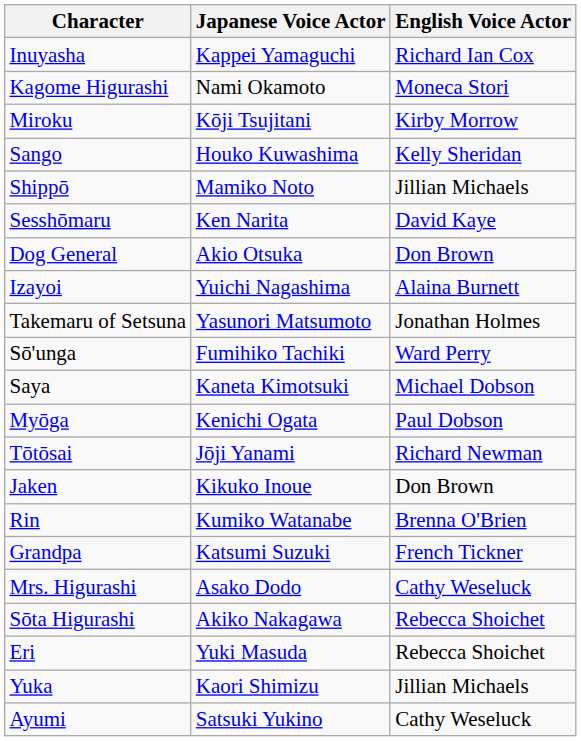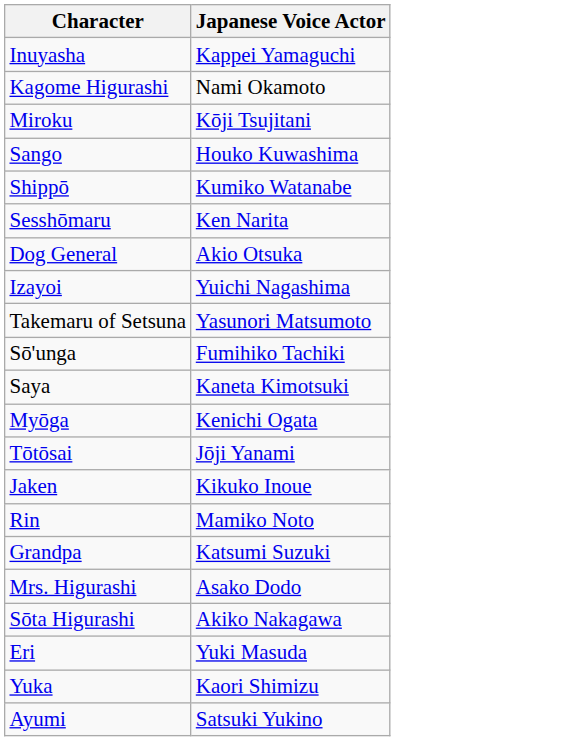 <table class="wikitable">
 <tr>
 <th>Character</th>
 <th>Japanese Voice Actor</th>
-<th>English Voice Actor</th>
 </tr>
 <tr>
 <td><a href='#'>Inuyasha</a></td>
 <td><a href='#'>Kappei Yamaguchi</a></td>
-<td><a href='#'>Richard Ian Cox</a></td>
 </tr>
 <tr>
 <td><a href='#'>Kagome Higurashi</a></td>
 <td>Nami Okamoto</td>
-<td><a href='#'>Moneca Stori</a></td>
 </tr>
 <tr>
 <td><a href='#'>Miroku</a></td>
 <td><a href='#'>Kōji Tsujitani</a></td>
-<td><a href='#'>Kirby Morrow</a></td>
 </tr>
 <tr>
 <td><a href='#'>Sango</a></td>
 <td><a href='#'>Houko Kuwashima</a></td>
-<td><a href='#'>Kelly Sheridan</a></td>
 </tr>
 <tr>
 <td><a href='#'>Shippō</a></td>
-<td><a href='#'>Mamiko Noto</a></td>
-<td>Jillian Michaels</td>
+<td><a href='#'>Kumiko Watanabe</a></td>
 </tr>
 <tr>
 <td><a href='#'>Sesshōmaru</a></td>
 <td><a href='#'>Ken Narita</a></td>
-<td><a href='#'>David Kaye</a></td>
 </tr>
 <tr>
 <td><a href='#'>Dog General</a></td>
 <td><a href='#'>Akio Otsuka</a></td>
-<td><a href='#'>Don Brown</a></td>
 </tr>
 <tr>
 <td><a href='#'>Izayoi</a></td>
 <td><a href='#'>Yuichi Nagashima</a></td>
-<td><a href='#'>Alaina Burnett</a></td>
 </tr>
 <tr>
 <td>Takemaru of Setsuna</td>
 <td><a href='#'>Yasunori Matsumoto</a></td>
-<td>Jonathan Holmes</td>
 </tr>
 <tr>
 <td>Sō'unga</td>
 <td><a href='#'>Fumihiko Tachiki</a></td>
-<td><a href='#'>Ward Perry</a></td>
 </tr>
 <tr>
 <td>Saya</td>
 <td><a href='#'>Kaneta Kimotsuki</a></td>
-<td><a href='#'>Michael Dobson</a></td>
 </tr>
 <tr>
 <td><a href='#'>Myōga</a></td>
 <td><a href='#'>Kenichi Ogata</a></td>
-<td><a href='#'>Paul Dobson</a></td>
 </tr>
 <tr>
 <td><a href='#'>Tōtōsai</a></td>
 <td><a href='#'>Jōji Yanami</a></td>
-<td><a href='#'>Richard Newman</a></td>
 </tr>
 <tr>
 <td><a href='#'>Jaken</a></td>
 <td><a href='#'>Kikuko Inoue</a></td>
-<td>Don Brown</td>
 </tr>
 <tr>
 <td><a href='#'>Rin</a></td>
-<td><a href='#'>Kumiko Watanabe</a></td>
-<td><a href='#'>Brenna O'Brien</a></td>
+<td><a href='#'>Mamiko Noto</a></td>
 </tr>
 <tr>
 <td><a href='#'>Grandpa</a></td>
 <td><a href='#'>Katsumi Suzuki</a></td>
-<td><a href='#'>French Tickner</a></td>
 </tr>
 <tr>
 <td><a href='#'>Mrs. Higurashi</a></td>
 <td><a href='#'>Asako Dodo</a></td>
-<td><a href='#'>Cathy Weseluck</a></td>
 </tr>
 <tr>
 <td><a href='#'>Sōta Higurashi</a></td>
 <td><a href='#'>Akiko Nakagawa</a></td>
-<td><a href='#'>Rebecca Shoichet</a></td>
 </tr>
 <tr>
 <td><a href='#'>Eri</a></td>
 <td><a href='#'>Yuki Masuda</a></td>
-<td>Rebecca Shoichet</td>
 </tr>
 <tr>
 <td><a href='#'>Yuka</a></td>
 <td><a href='#'>Kaori Shimizu</a></td>
-<td>Jillian Michaels</td>
 </tr>
 <tr>
 <td><a href='#'>Ayumi</a></td>
 <td><a href='#'>Satsuki Yukino</a></td>
-<td>Cathy Weseluck</td>
 </tr>
 </table>
